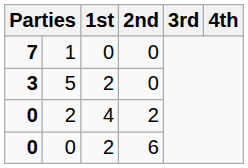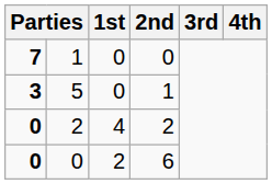 <table class="wikitable" style="text-align:right;">
 <tr>
 <th colspan=2 style="text-align:left;">Parties</th>
 <th>1st</th>
 <th>2nd</th>
 <th>3rd</th>
 <th>4th</th>
 </tr>
 <tr>
 <td><strong>7</strong></td>
 <td>1</td>
 <td>0</td>
 <td>0</td>
 </tr>
 <tr>
 <td><strong>3</strong></td>
 <td>5</td>
-<td>2</td>
 <td>0</td>
+<td>1</td>
 </tr>
 <tr>
 <td><strong>0</strong></td>
 <td>2</td>
 <td>4</td>
 <td>2</td>
 </tr>
 <tr>
 <td><strong>0</strong></td>
 <td>0</td>
 <td>2</td>
 <td>6</td>
 </tr>
 </table>
